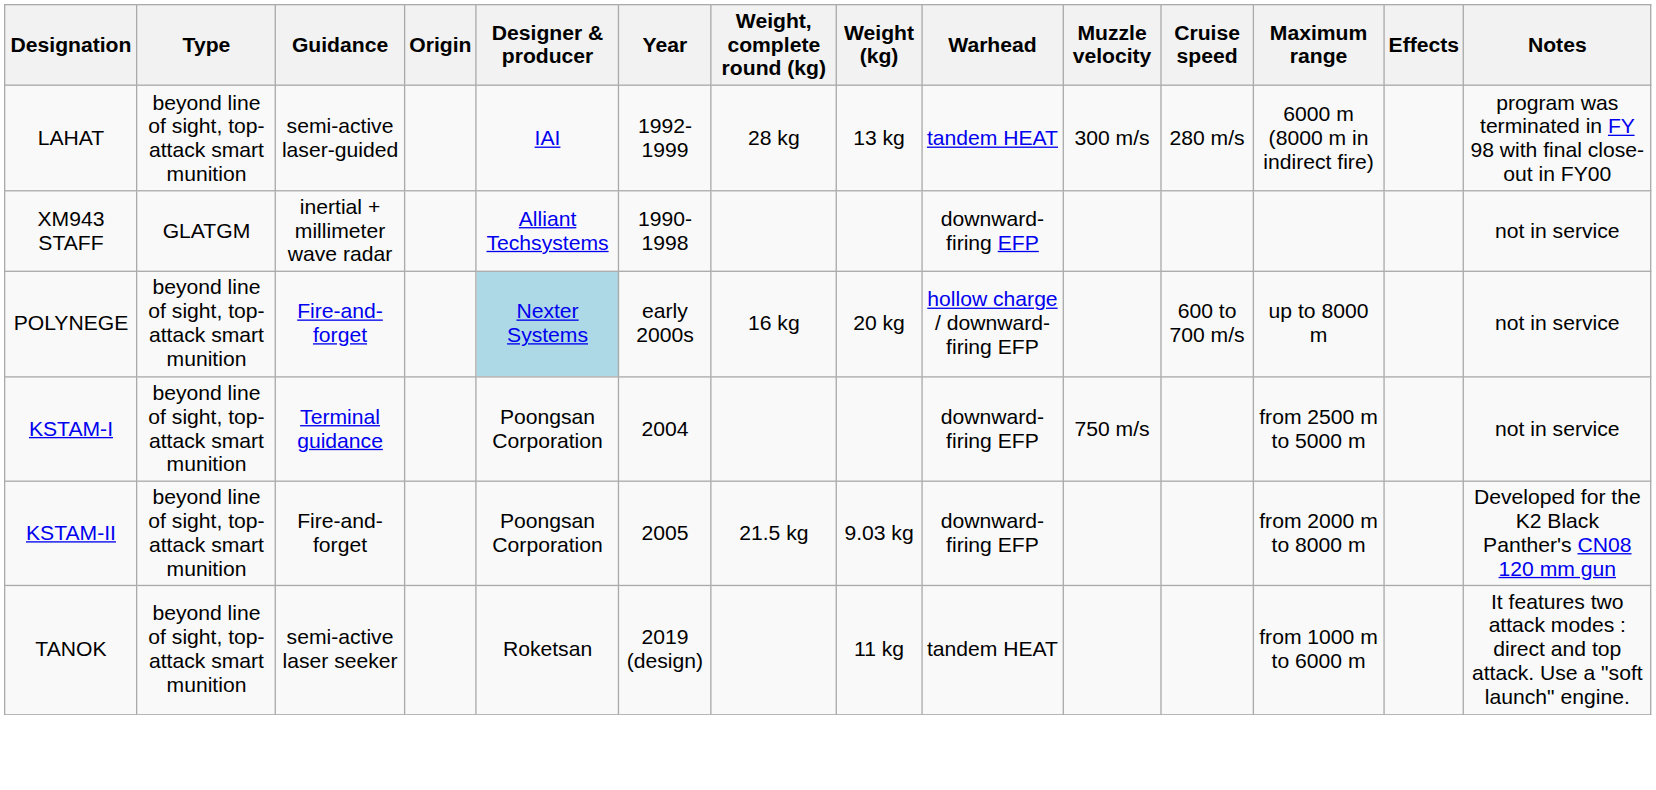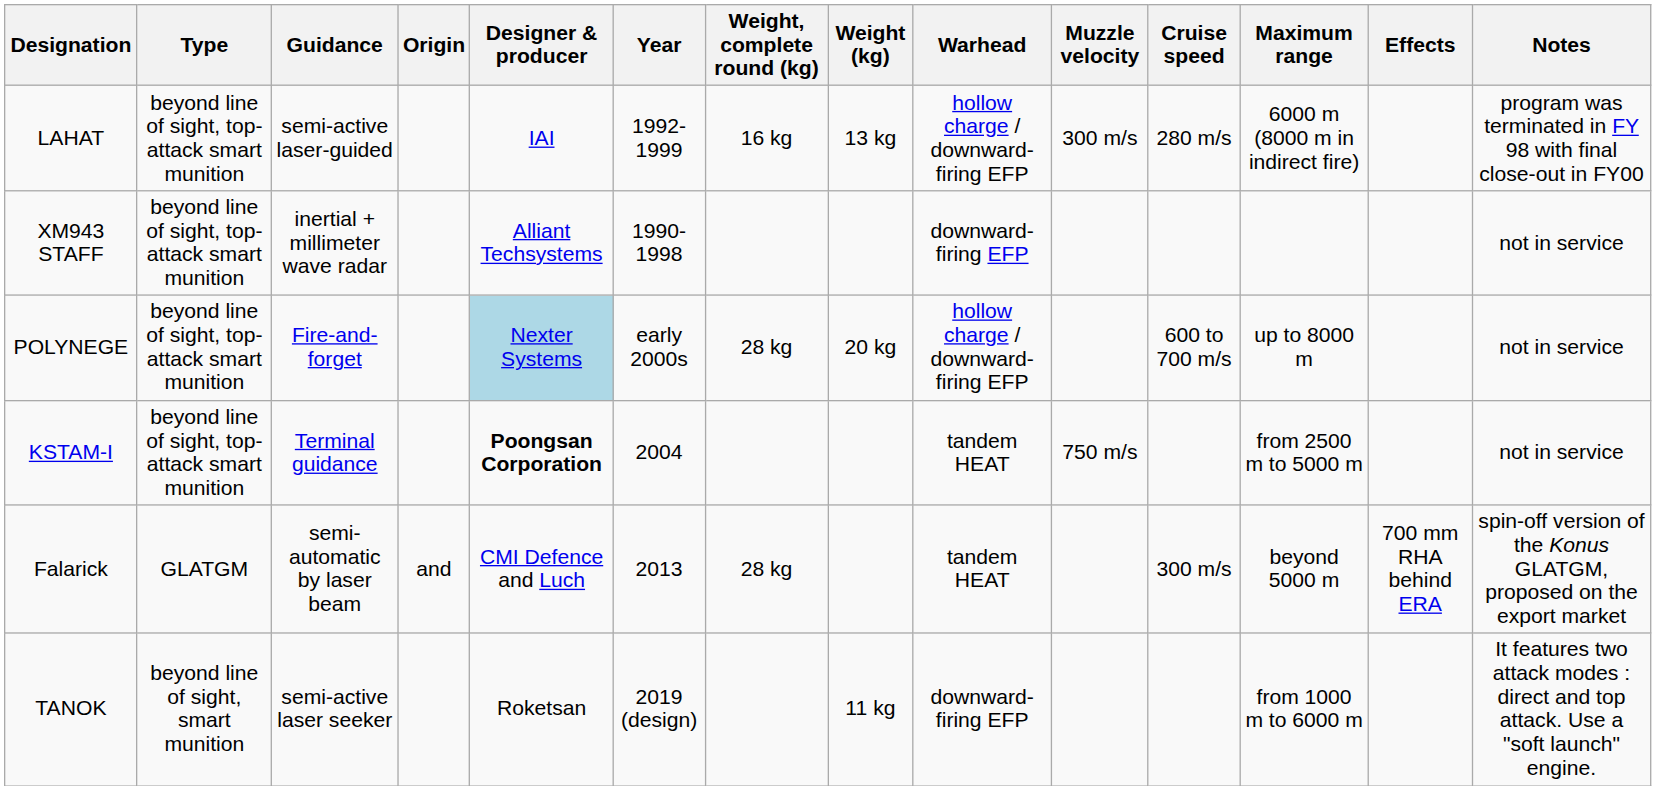 <table class="wikitable sortable" style="text-align: center; height: 200px;">
 <tr>
 <th>Designation</th>
 <th>Type</th>
 <th>Guidance</th>
 <th>Origin</th>
 <th>Designer & producer</th>
 <th>Year</th>
 <th>Weight, complete round (kg)</th>
 <th>Weight (kg)</th>
 <th>Warhead</th>
 <th>Muzzle velocity</th>
 <th>Cruise speed</th>
 <th>Maximum range</th>
 <th>Effects</th>
 <th>Notes</th>
 </tr>
 <tr>
 <td>LAHAT</td>
 <td>beyond line of sight, top-attack smart munition</td>
 <td>semi-active laser-guided</td>
 <td></td>
 <td><a href='#'>IAI</a></td>
 <td>1992-1999</td>
-<td>28 kg</td>
+<td>16 kg</td>
 <td>13 kg</td>
-<td 2.5><a href='#'>tandem HEAT</a></td>
+<td><a href='#'>hollow charge</a> / downward-firing EFP</td>
 <td>300 m/s</td>
 <td>280 m/s</td>
 <td>6000 m (8000 m in indirect fire)</td>
 <td></td>
 <td>program was terminated in <a href='#'>FY</a> 98 with final close-out in FY00</td>
 </tr>
 <tr>
 <td>XM943 STAFF</td>
-<td>GLATGM</td>
+<td>beyond line of sight, top-attack smart munition</td>
 <td>inertial + millimeter wave radar</td>
 <td></td>
 <td><a href='#'>Alliant Techsystems</a></td>
 <td>1990-1998</td>
 <td></td>
 <td></td>
 <td>downward-firing <a href='#'>EFP</a></td>
 <td></td>
 <td></td>
 <td></td>
 <td></td>
 <td>not in service</td>
 </tr>
 <tr>
 <td>POLYNEGE</td>
 <td>beyond line of sight, top-attack smart munition</td>
 <td><a href='#'>Fire-and-forget</a></td>
 <td></td>
 <td style="background: lightblue;"><a href='#'>Nexter Systems</a></td>
 <td>early 2000s</td>
-<td>16 kg</td>
+<td>28 kg</td>
 <td>20 kg</td>
 <td><a href='#'>hollow charge</a> / downward-firing EFP</td>
 <td></td>
 <td>600 to 700 m/s</td>
 <td>up to 8000 m</td>
 <td></td>
 <td>not in service</td>
 </tr>
 <tr>
 <td><a href='#'>KSTAM-I</a></td>
 <td>beyond line of sight, top-attack smart munition</td>
 <td><a href='#'>Terminal guidance</a></td>
 <td></td>
-<td>Poongsan Corporation</td>
+<td><strong>Poongsan Corporation</strong></td>
 <td>2004</td>
 <td></td>
 <td></td>
-<td>downward-firing EFP</td>
+<td>tandem HEAT</td>
 <td>750 m/s</td>
 <td></td>
 <td>from 2500 m to 5000 m</td>
 <td></td>
 <td>not in service</td>
 </tr>
 <tr>
-<td><a href='#'>KSTAM-II</a></td>
-<td>beyond line of sight, top-attack smart munition</td>
-<td>Fire-and-forget</td>
+<td>Falarick</td>
+<td>GLATGM</td>
+<td>semi-automatic by laser beam</td>
+<td> and </td>
+<td><a href='#'>CMI Defence</a> and <a href='#'>Luch</a></td>
+<td>2013</td>
+<td>28 kg</td>
 <td></td>
-<td>Poongsan Corporation</td>
-<td>2005</td>
-<td>21.5 kg</td>
-<td>9.03 kg</td>
-<td>downward-firing EFP</td>
+<td>tandem HEAT</td>
 <td></td>
-<td></td>
-<td>from 2000 m to 8000 m</td>
-<td></td>
-<td>Developed for the K2 Black Panther's <a href='#'>CN08 120 mm gun</a></td>
+<td>300 m/s</td>
+<td>beyond 5000 m</td>
+<td>700 mm RHA behind <a href='#'>ERA</a></td>
+<td>spin-off version of the <em>Konus</em> GLATGM, proposed on the export market</td>
 </tr>
 <tr>
 <td>TANOK</td>
-<td>beyond line of sight, top-attack smart munition</td>
+<td>beyond line of sight, smart munition</td>
 <td>semi-active laser seeker</td>
 <td></td>
 <td>Roketsan</td>
 <td>2019 (design)</td>
 <td></td>
 <td>11 kg</td>
-<td>tandem HEAT</td>
+<td>downward-firing EFP</td>
 <td></td>
 <td></td>
 <td>from 1000 m to 6000 m</td>
 <td></td>
 <td>It features two attack modes : direct and top attack. Use a "soft launch" engine.</td>
 </tr>
 </table>
